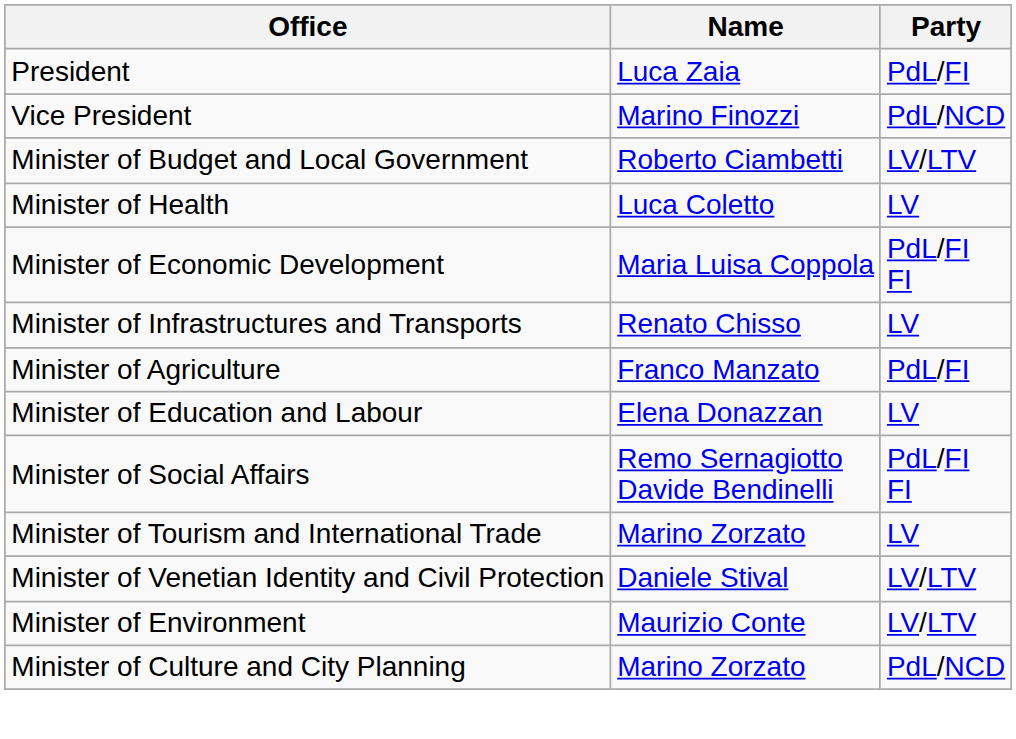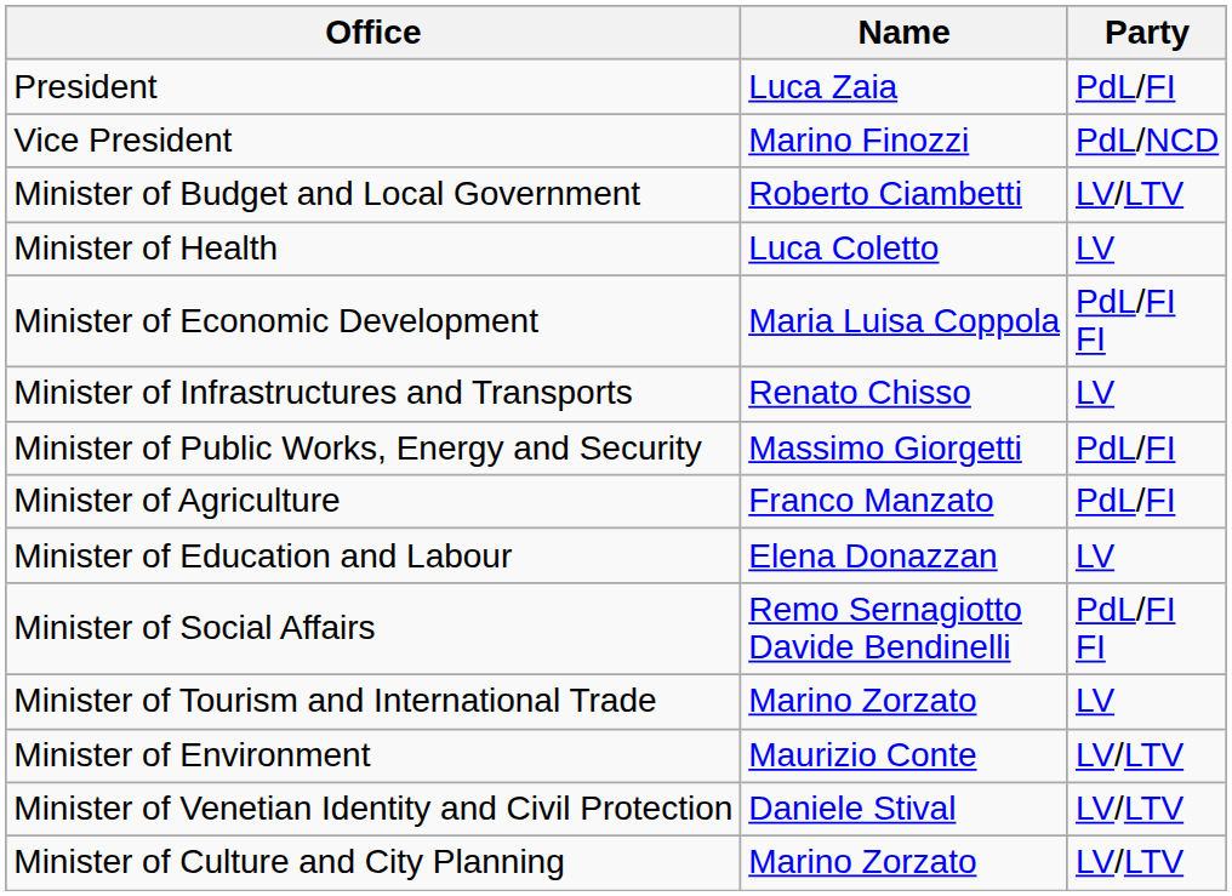 <table class="wikitable">
 <tr>
 <th>Office</th>
 <th>Name</th>
 <th>Party</th>
 </tr>
 <tr>
 <td>President</td>
 <td><a href='#'>Luca Zaia</a></td>
 <td><a href='#'>PdL</a>/<a href='#'>FI</a></td>
 </tr>
 <tr>
 <td>Vice President</td>
 <td><a href='#'>Marino Finozzi</a></td>
 <td><a href='#'>PdL</a>/<a href='#'>NCD</a></td>
 </tr>
 <tr>
 <td>Minister of Budget and Local Government</td>
 <td><a href='#'>Roberto Ciambetti</a></td>
 <td><a href='#'>LV</a>/<a href='#'>LTV</a></td>
 </tr>
 <tr>
 <td>Minister of Health</td>
 <td><a href='#'>Luca Coletto</a></td>
 <td><a href='#'>LV</a></td>
 </tr>
 <tr>
 <td>Minister of Economic Development<br></td>
 <td><a href='#'>Maria Luisa Coppola</a></td>
 <td><a href='#'>PdL</a>/<a href='#'>FI</a><br><a href='#'>FI</a></td>
 </tr>
 <tr>
 <td>Minister of Infrastructures and Transports</td>
 <td><a href='#'>Renato Chisso</a> </td>
 <td><a href='#'>LV</a></td>
 </tr>
 <tr>
+<td>Minister of Public Works, Energy and Security</td>
+<td><a href='#'>Massimo Giorgetti</a></td>
+<td><a href='#'>PdL</a>/<a href='#'>FI</a></td>
+</tr>
+<tr>
 <td>Minister of Agriculture</td>
 <td><a href='#'>Franco Manzato</a></td>
 <td><a href='#'>PdL</a>/<a href='#'>FI</a></td>
 </tr>
 <tr>
 <td>Minister of Education and Labour<br></td>
 <td><a href='#'>Elena Donazzan</a></td>
 <td><a href='#'>LV</a></td>
 </tr>
 <tr>
 <td>Minister of Social Affairs</td>
 <td><a href='#'>Remo Sernagiotto</a> <br><a href='#'>Davide Bendinelli</a> </td>
 <td><a href='#'>PdL</a>/<a href='#'>FI</a><br><a href='#'>FI</a></td>
 </tr>
 <tr>
 <td>Minister of Tourism and International Trade</td>
 <td><a href='#'>Marino Zorzato</a></td>
 <td><a href='#'>LV</a></td>
 </tr>
 <tr>
+<td>Minister of Environment</td>
+<td><a href='#'>Maurizio Conte</a></td>
+<td><a href='#'>LV</a>/<a href='#'>LTV</a></td>
+</tr>
+<tr>
 <td>Minister of Venetian Identity and Civil Protection</td>
 <td><a href='#'>Daniele Stival</a></td>
 <td><a href='#'>LV</a>/<a href='#'>LTV</a></td>
 </tr>
 <tr>
-<td>Minister of Environment</td>
-<td><a href='#'>Maurizio Conte</a></td>
+<td>Minister of Culture and City Planning</td>
+<td><a href='#'>Marino Zorzato</a></td>
 <td><a href='#'>LV</a>/<a href='#'>LTV</a></td>
 </tr>
-<tr>
-<td>Minister of Culture and City Planning</td>
-<td><a href='#'>Marino Zorzato</a></td>
-<td><a href='#'>PdL</a>/<a href='#'>NCD</a></td>
-</tr>
 </table>
